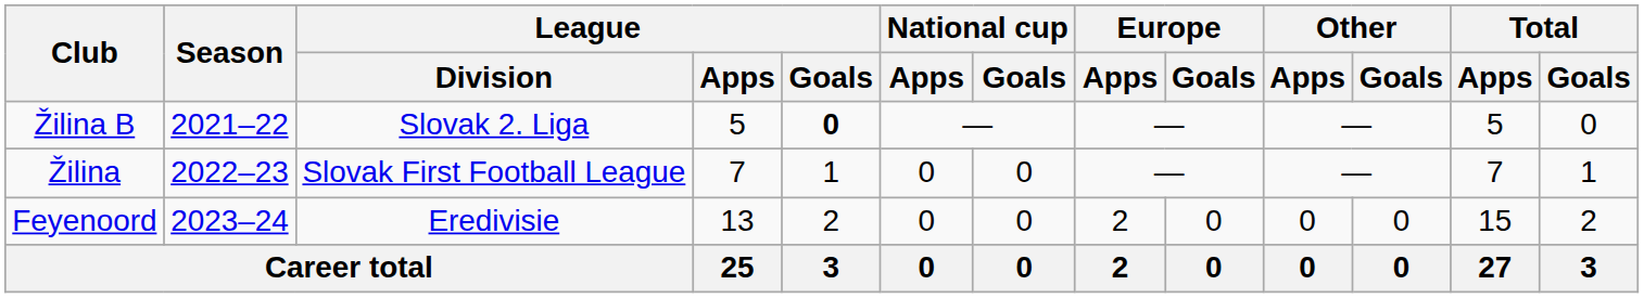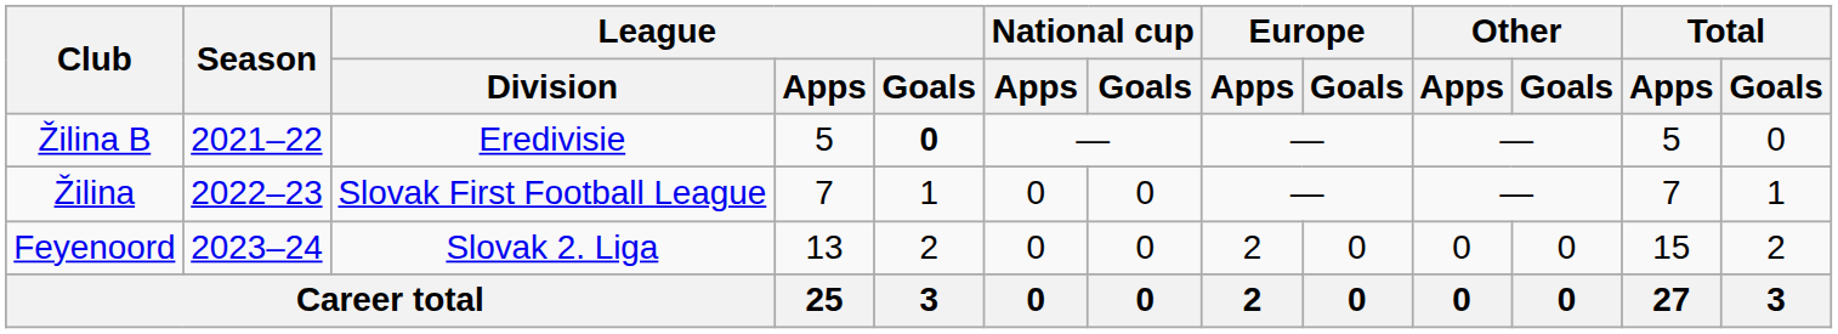 <table class="wikitable" style="text-align:center">
 <tr>
 <th rowspan="2">Club</th>
 <th rowspan="2">Season</th>
 <th colspan="3">League</th>
 <th colspan="2">National cup</th>
 <th colspan="2">Europe</th>
 <th colspan="2">Other</th>
 <th colspan="2">Total</th>
 </tr>
 <tr>
 <th>Division</th>
 <th>Apps</th>
 <th>Goals</th>
 <th>Apps</th>
 <th>Goals</th>
 <th>Apps</th>
 <th>Goals</th>
 <th>Apps</th>
 <th>Goals</th>
 <th>Apps</th>
 <th>Goals</th>
 </tr>
 <tr>
 <td><a href='#'>Žilina B</a></td>
 <td><a href='#'>2021–22</a></td>
-<td><a href='#'>Slovak 2. Liga</a></td>
+<td><a href='#'>Eredivisie</a></td>
 <td>5</td>
 <td><strong>0</strong></td>
 <td colspan="2">—</td>
 <td colspan="2">—</td>
 <td colspan="2">—</td>
 <td>5</td>
 <td>0</td>
 </tr>
 <tr>
 <td><a href='#'>Žilina</a></td>
 <td><a href='#'>2022–23</a></td>
 <td><a href='#'>Slovak First Football League</a></td>
 <td>7</td>
 <td>1</td>
 <td>0</td>
 <td>0</td>
 <td colspan="2">—</td>
 <td colspan="2">—</td>
 <td>7</td>
 <td>1</td>
 </tr>
 <tr>
 <td><a href='#'>Feyenoord</a></td>
 <td><a href='#'>2023–24</a></td>
-<td><a href='#'>Eredivisie</a></td>
+<td><a href='#'>Slovak 2. Liga</a></td>
 <td>13</td>
 <td>2</td>
 <td>0</td>
 <td>0</td>
 <td>2</td>
 <td>0</td>
 <td>0</td>
 <td>0</td>
 <td>15</td>
 <td>2</td>
 </tr>
 <tr>
 <th colspan="3">Career total</th>
 <th>25</th>
 <th>3</th>
 <th>0</th>
 <th>0</th>
 <th>2</th>
 <th>0</th>
 <th>0</th>
 <th>0</th>
 <th>27</th>
 <th>3</th>
 </tr>
 </table>
